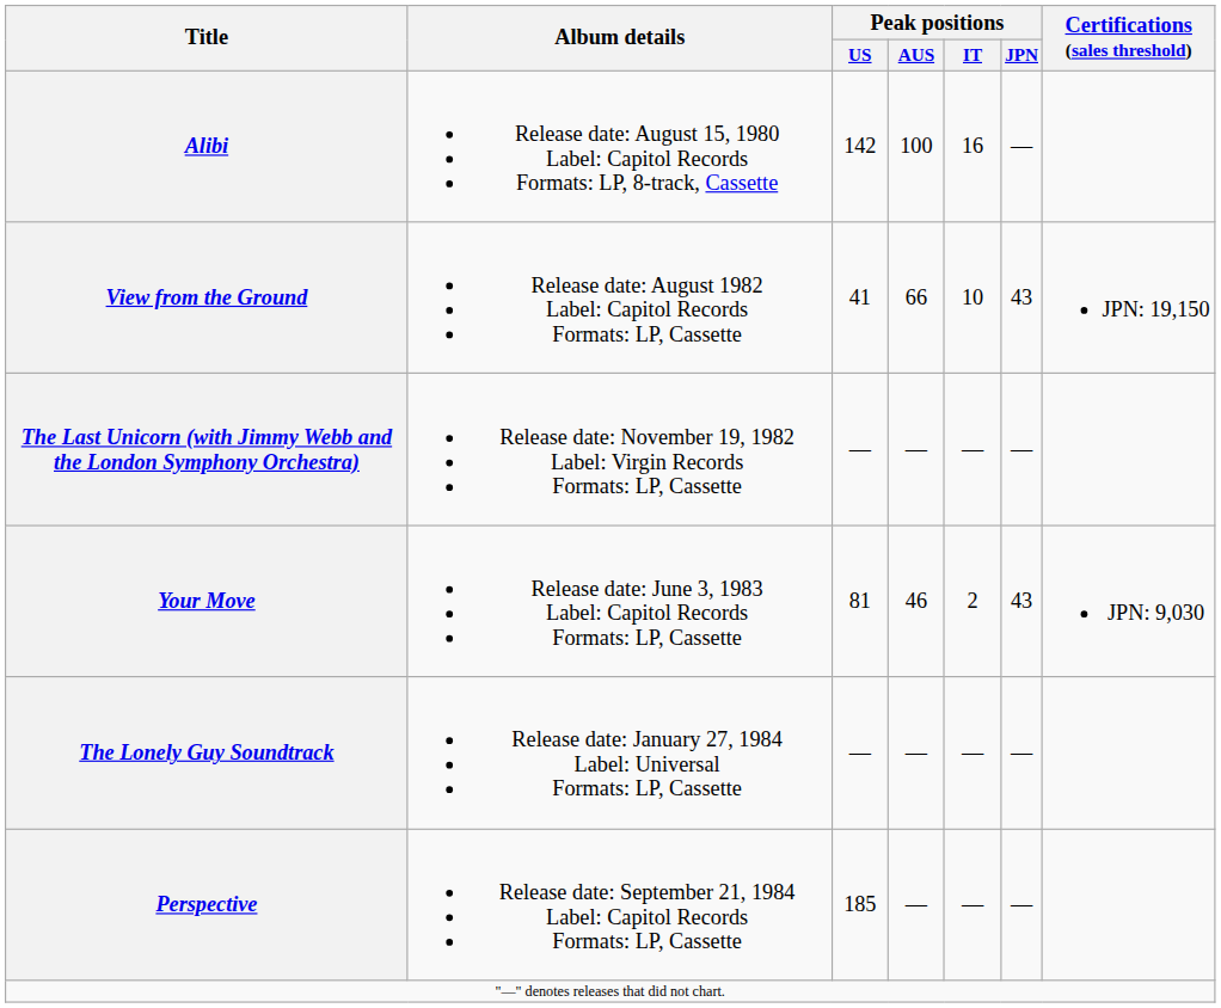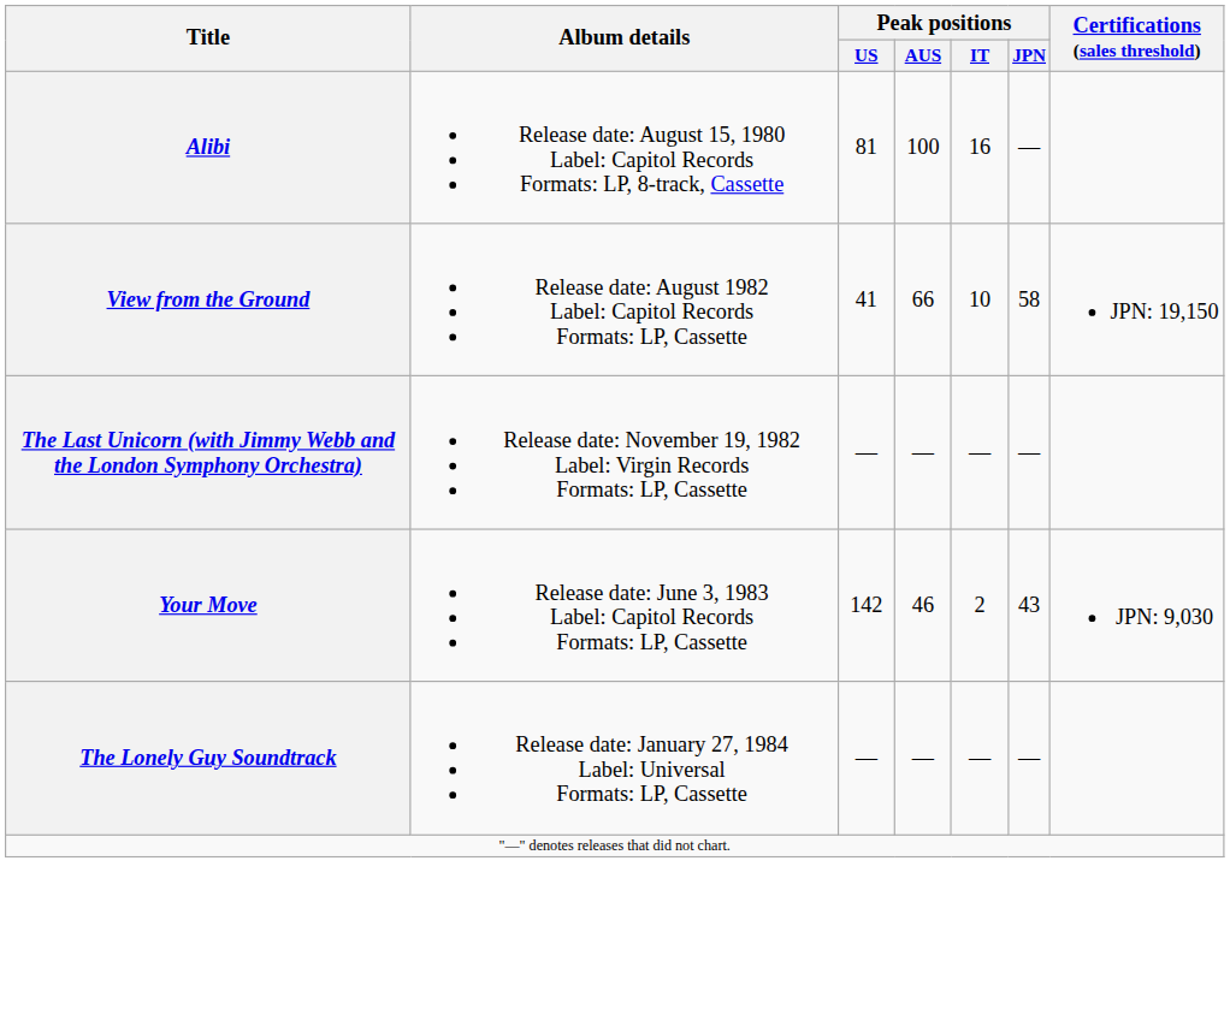 <table class="wikitable plainrowheaders" style="text-align:center;">
 <tr>
 <th rowspan="2" style="width:18em;">Title</th>
 <th rowspan="2" style="width:19em;">Album details</th>
 <th colspan="4">Peak positions</th>
 <th rowspan="2"><a href='#'>Certifications</a><br><small>(<a href='#'>sales threshold</a>)</small></th>
 </tr>
 <tr style="font-size:smaller;">
 <th width="35"><a href='#'>US</a><br></th>
 <th width="35"><a href='#'>AUS</a><br></th>
 <th width="35"><a href='#'>IT</a><br></th>
 <th wifth="35"><a href='#'>JPN</a><br></th>
 </tr>
 <tr>
 <th scope="row"><em><a href='#'>Alibi</a></em></th>
 <td><br><ul><li>Release date: August 15, 1980</li><li>Label: Capitol Records</li><li>Formats: LP, 8-track, <a href='#'>Cassette</a></li></ul></td>
-<td>142</td>
+<td>81</td>
 <td>100</td>
 <td>16</td>
 <td>—</td>
 <td></td>
 </tr>
 <tr>
 <th scope="row"><em><a href='#'>View from the Ground</a></em></th>
 <td><br><ul><li>Release date: August 1982</li><li>Label: Capitol Records</li><li>Formats: LP, Cassette</li></ul></td>
 <td>41</td>
 <td>66</td>
 <td>10</td>
-<td>43</td>
+<td>58</td>
 <td><br><ul><li>JPN: 19,150</li></ul></td>
 </tr>
 <tr>
 <th scope="row"><em><a href='#'>The Last Unicorn (with Jimmy Webb and the London Symphony Orchestra)</a></em></th>
 <td><br><ul><li>Release date: November 19, 1982</li><li>Label: Virgin Records</li><li>Formats: LP, Cassette</li></ul></td>
 <td>—</td>
 <td>—</td>
 <td>—</td>
 <td>—</td>
 <td></td>
 </tr>
 <tr>
 <th scope="row"><em><a href='#'>Your Move</a></em></th>
 <td><br><ul><li>Release date: June 3, 1983</li><li>Label: Capitol Records</li><li>Formats: LP, Cassette</li></ul></td>
-<td>81</td>
+<td>142</td>
 <td>46</td>
 <td>2</td>
 <td>43</td>
 <td><br><ul><li>JPN: 9,030</li></ul></td>
 </tr>
 <tr>
 <th scope="row"><em><a href='#'>The Lonely Guy Soundtrack</a></em></th>
 <td><br><ul><li>Release date: January 27, 1984</li><li>Label: Universal</li><li>Formats: LP, Cassette</li></ul></td>
 <td>—</td>
 <td>—</td>
 <td>—</td>
 <td>—</td>
 <td></td>
 </tr>
 <tr>
-<th scope="row"><em><a href='#'>Perspective</a></em></th>
-<td><br><ul><li>Release date: September 21, 1984</li><li>Label: Capitol Records</li><li>Formats: LP, Cassette</li></ul></td>
-<td>185</td>
-<td>—</td>
-<td>—</td>
-<td>—</td>
-<td></td>
-</tr>
-<tr>
 <td colspan="7" style="font-size:8pt">"—" denotes releases that did not chart.</td>
 </tr>
 </table>
